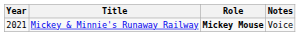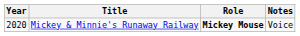 <table class="wikitable sortable">
 <tr>
 <th>Year</th>
 <th>Title</th>
 <th>Role</th>
 <th class="unsortable">Notes</th>
 </tr>
 <tr>
-<td>2021</td>
+<td>2020</td>
 <td><a href='#'>Mickey & Minnie's Runaway Railway</a></td>
 <td><strong>Mickey Mouse</strong></td>
 <td>Voice</td>
 </tr>
 </table>
